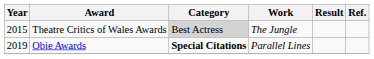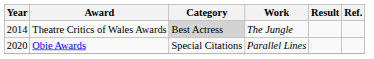 <table class="wikitable plainrowheaders">
 <tr>
 <th>Year</th>
 <th>Award</th>
 <th>Category</th>
 <th>Work</th>
 <th>Result</th>
 <th>Ref.</th>
 </tr>
 <tr>
-<td>2015</td>
+<td>2014</td>
 <td>Theatre Critics of Wales Awards</td>
 <td style="background: lightgrey;">Best Actress</td>
 <td><em>The Jungle</em></td>
 <td></td>
 <td></td>
 </tr>
 <tr>
-<td>2019</td>
+<td>2020</td>
 <td><a href='#'>Obie Awards</a></td>
-<td><strong>Special Citations</strong></td>
+<td>Special Citations</td>
 <td><em>Parallel Lines</em></td>
 <td></td>
 <td></td>
 </tr>
 <tr>
 </tr>
 </table>
